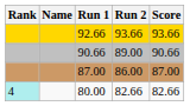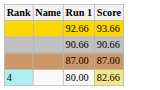 <table class="wikitable">
 <tr>
 <th>Rank</th>
 <th>Name</th>
 <th>Run 1</th>
-<th>Run 2</th>
 <th>Score</th>
 </tr>
 <tr style="background:gold;">
 <td></td>
 <td></td>
 <td>92.66</td>
 <td>93.66</td>
-<td>93.66</td>
 </tr>
 <tr style="background:silver;">
 <td></td>
 <td></td>
 <td>90.66</td>
-<td>89.00</td>
 <td>90.66</td>
 </tr>
 <tr style="background:#CC9966;">
 <td></td>
 <td></td>
 <td>87.00</td>
-<td>86.00</td>
 <td>87.00</td>
 </tr>
 <tr>
 <td style="background: paleturquoise;">4</td>
 <td></td>
 <td>80.00</td>
-<td>82.66</td>
-<td>82.66</td>
+<td style="background: khaki;">82.66</td>
 </tr>
 </table>
